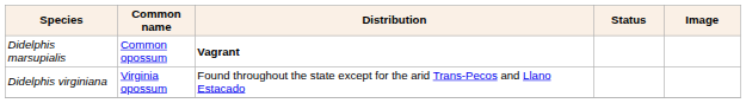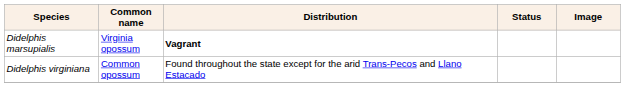 <table class="sortable wikitable plainrowheaders" border="0" style="background:#ffffff" align="top" class="sortable wikitable">
 <tr ->
 <th scope="col" style="background-color:Linen; color:Black" width=150 px>Species</th>
 <th scope="col" style="background-color:Linen; color:Black" width=100 px>Common name</th>
 <th scope="col" style="background:Linen; color:Black" width=550 px>Distribution</th>
 <th scope="col" style="background-color:Linen; color:Black" width=90 px>Status</th>
 <th scope="col" style="background:Linen; color:Black" width=100 px>Image</th>
 </tr>
 <tr>
 <td !scope="row" style="background:#ffffff"><em>Didelphis marsupialis</em></td>
-<td><a href='#'>Common opossum</a></td>
+<td><a href='#'>Virginia opossum</a></td>
 <td><strong>Vagrant</strong></td>
 <td></td>
 <td></td>
 </tr>
 <tr>
 <td !scope="row" style="background:#ffffff"><em>Didelphis virginiana</em></td>
-<td><a href='#'>Virginia opossum</a></td>
+<td><a href='#'>Common opossum</a></td>
 <td>Found throughout the state except for the arid <a href='#'>Trans-Pecos</a> and <a href='#'>Llano Estacado</a></td>
 <td></td>
 <td></td>
 </tr>
 <tr>
 </tr>
 </table>
